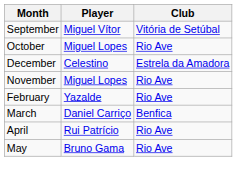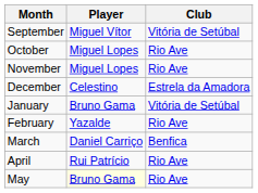 <table class="wikitable" style="font-size:95%">
 <tr>
 <th>Month</th>
 <th>Player</th>
 <th>Club</th>
 </tr>
 <tr>
 <td>September</td>
 <td> <a href='#'>Miguel Vítor</a></td>
 <td><a href='#'>Vitória de Setúbal</a></td>
 </tr>
 <tr>
 <td>October</td>
 <td> <a href='#'>Miguel Lopes</a></td>
 <td><a href='#'>Rio Ave</a></td>
 </tr>
 <tr>
+<td>November</td>
+<td> <a href='#'>Miguel Lopes</a></td>
+<td><a href='#'>Rio Ave</a></td>
+</tr>
+<tr>
 <td>December</td>
 <td> <a href='#'>Celestino</a></td>
 <td><a href='#'>Estrela da Amadora</a></td>
 </tr>
 <tr>
-<td>November</td>
-<td> <a href='#'>Miguel Lopes</a></td>
-<td><a href='#'>Rio Ave</a></td>
+<td>January</td>
+<td> <a href='#'>Bruno Gama</a></td>
+<td><a href='#'>Vitória de Setúbal</a></td>
 </tr>
 <tr>
 <td>February</td>
 <td> <a href='#'>Yazalde</a></td>
 <td><a href='#'>Rio Ave</a></td>
 </tr>
 <tr>
 <td>March</td>
 <td> <a href='#'>Daniel Carriço</a></td>
 <td><a href='#'>Benfica</a></td>
 </tr>
 <tr>
 <td>April</td>
 <td> <a href='#'>Rui Patrício</a></td>
 <td><a href='#'>Rio Ave</a></td>
 </tr>
 <tr>
 <td>May</td>
-<td> <a href='#'>Bruno Gama</a></td>
+<td style="background: lightyellow;"> <a href='#'>Bruno Gama</a></td>
 <td><a href='#'>Rio Ave</a></td>
 </tr>
 </table>
